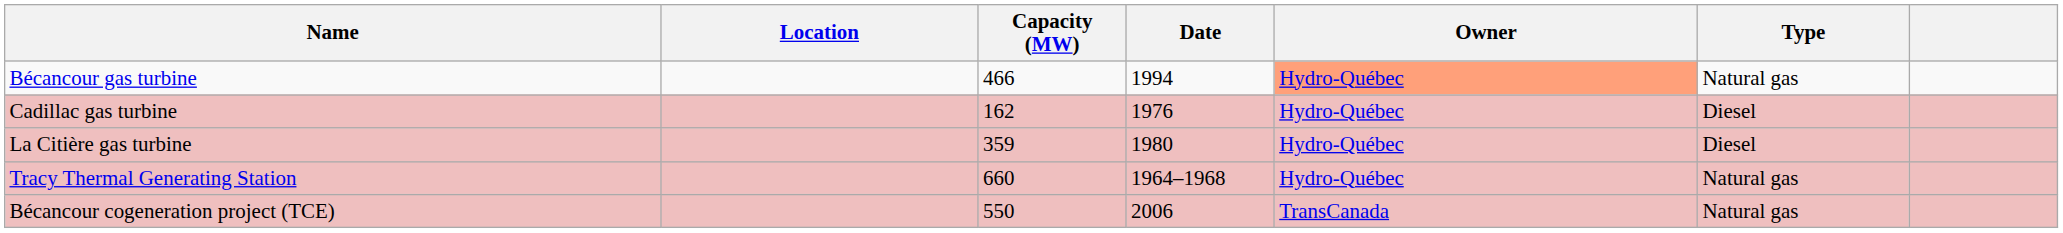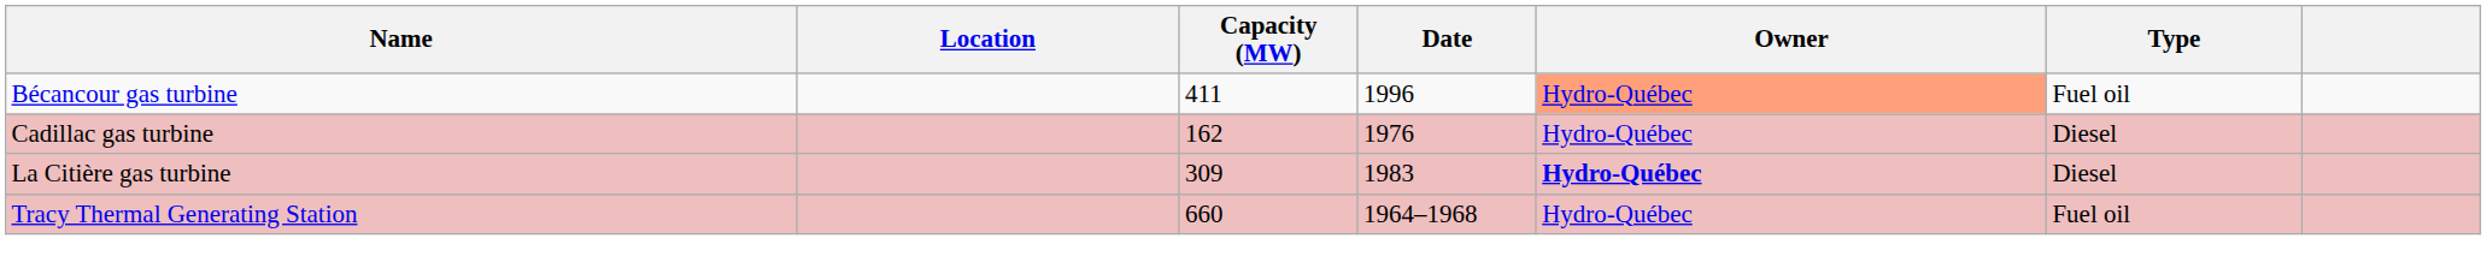 <table class="wikitable sortable">
 <tr>
 <th width="31%">Name</th>
 <th width="15%"><a href='#'>Location</a></th>
 <th width="7%">Capacity (<a href='#'>MW</a>)</th>
 <th width="7%">Date</th>
 <th width="20%">Owner</th>
 <th width="10%">Type</th>
 <th width="7%"></th>
 </tr>
 <tr>
 <td><a href='#'>Bécancour gas turbine</a></td>
 <td></td>
-<td>466</td>
-<td>1994</td>
+<td>411</td>
+<td>1996</td>
 <td style="background: lightsalmon;"><a href='#'>Hydro-Québec</a></td>
-<td>Natural gas</td>
+<td>Fuel oil</td>
 <td></td>
 </tr>
 <tr bgcolor="EFBFBF">
 <td>Cadillac gas turbine</td>
 <td></td>
 <td>162</td>
 <td>1976</td>
 <td><a href='#'>Hydro-Québec</a></td>
 <td>Diesel</td>
 <td></td>
 </tr>
 <tr bgcolor="EFBFBF">
 <td>La Citière gas turbine</td>
 <td></td>
-<td>359</td>
-<td>1980</td>
-<td><a href='#'>Hydro-Québec</a></td>
+<td>309</td>
+<td>1983</td>
+<td><strong><a href='#'>Hydro-Québec</a></strong></td>
 <td>Diesel</td>
 <td></td>
 </tr>
 <tr bgcolor="EFBFBF">
 <td><a href='#'>Tracy Thermal Generating Station</a></td>
 <td></td>
 <td>660</td>
 <td>1964–1968</td>
 <td><a href='#'>Hydro-Québec</a></td>
-<td>Natural gas</td>
-<td></td>
-</tr>
-<tr bgcolor="EFBFBF">
-<td>Bécancour cogeneration project (TCE)</td>
-<td></td>
-<td>550</td>
-<td>2006</td>
-<td><a href='#'>TransCanada</a></td>
-<td>Natural gas</td>
+<td>Fuel oil</td>
 <td></td>
 </tr>
 </table>
